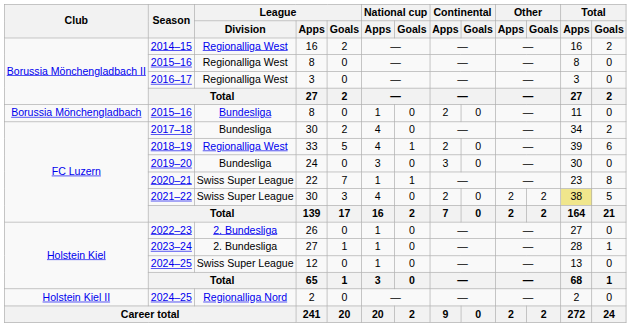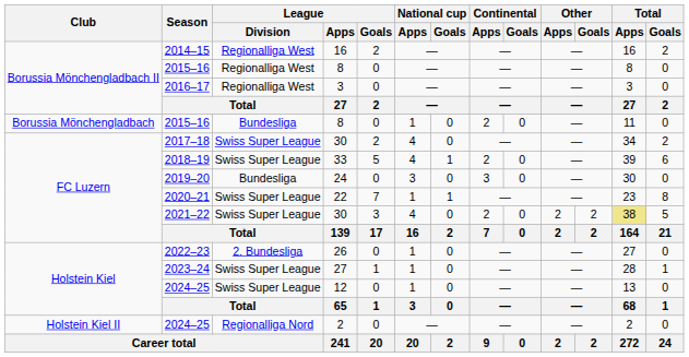 <table class="wikitable nowrap" style="text-align:center">
 <tr>
 <th rowspan="2">Club</th>
 <th rowspan="2">Season</th>
 <th colspan="3">League</th>
 <th colspan="2">National cup</th>
 <th colspan="2">Continental</th>
 <th colspan="2">Other</th>
 <th colspan="2">Total</th>
 </tr>
 <tr>
 <th>Division</th>
 <th>Apps</th>
 <th>Goals</th>
 <th>Apps</th>
 <th>Goals</th>
 <th>Apps</th>
 <th>Goals</th>
 <th>Apps</th>
 <th>Goals</th>
 <th>Apps</th>
 <th>Goals</th>
 </tr>
 <tr>
 <td rowspan="4"><a href='#'>Borussia Mönchengladbach II</a></td>
 <td><a href='#'>2014–15</a></td>
 <td><a href='#'>Regionalliga West</a></td>
 <td>16</td>
 <td>2</td>
 <td colspan="2">—</td>
 <td colspan="2">—</td>
 <td colspan="2">—</td>
 <td>16</td>
 <td>2</td>
 </tr>
 <tr>
 <td><a href='#'>2015–16</a></td>
 <td>Regionalliga West</td>
 <td>8</td>
 <td>0</td>
 <td colspan="2">—</td>
 <td colspan="2">—</td>
 <td colspan="2">—</td>
 <td>8</td>
 <td>0</td>
 </tr>
 <tr>
 <td><a href='#'>2016–17</a></td>
 <td>Regionalliga West</td>
 <td>3</td>
 <td>0</td>
 <td colspan="2">—</td>
 <td colspan="2">—</td>
 <td colspan="2">—</td>
 <td>3</td>
 <td>0</td>
 </tr>
 <tr>
 <th colspan="2">Total</th>
 <th>27</th>
 <th>2</th>
 <th colspan="2">—</th>
 <th colspan="2">—</th>
 <th colspan="2">—</th>
 <th>27</th>
 <th>2</th>
 </tr>
 <tr>
 <td><a href='#'>Borussia Mönchengladbach</a></td>
 <td><a href='#'>2015–16</a></td>
 <td><a href='#'>Bundesliga</a></td>
 <td>8</td>
 <td>0</td>
 <td>1</td>
 <td>0</td>
 <td>2</td>
 <td>0</td>
 <td colspan="2">—</td>
 <td>11</td>
 <td>0</td>
 </tr>
 <tr>
 <td rowspan="6"><a href='#'>FC Luzern</a></td>
 <td><a href='#'>2017–18</a></td>
-<td>Bundesliga</td>
+<td><a href='#'>Swiss Super League</a></td>
 <td>30</td>
 <td>2</td>
 <td>4</td>
 <td>0</td>
 <td colspan="2">—</td>
 <td colspan="2">—</td>
 <td>34</td>
 <td>2</td>
 </tr>
 <tr>
 <td><a href='#'>2018–19</a></td>
-<td><a href='#'>Regionalliga West</a></td>
+<td>Swiss Super League</td>
 <td>33</td>
 <td>5</td>
 <td>4</td>
 <td>1</td>
 <td>2</td>
 <td>0</td>
 <td colspan="2">—</td>
 <td>39</td>
 <td>6</td>
 </tr>
 <tr>
 <td><a href='#'>2019–20</a></td>
 <td>Bundesliga</td>
 <td>24</td>
 <td>0</td>
 <td>3</td>
 <td>0</td>
 <td>3</td>
 <td>0</td>
 <td colspan="2">—</td>
 <td>30</td>
 <td>0</td>
 </tr>
 <tr>
 <td><a href='#'>2020–21</a></td>
 <td>Swiss Super League</td>
 <td>22</td>
 <td>7</td>
 <td>1</td>
 <td>1</td>
 <td colspan="2">—</td>
 <td colspan="2">—</td>
 <td>23</td>
 <td>8</td>
 </tr>
 <tr>
 <td><a href='#'>2021–22</a></td>
 <td>Swiss Super League</td>
 <td>30</td>
 <td>3</td>
 <td>4</td>
 <td>0</td>
 <td>2</td>
 <td>0</td>
 <td>2</td>
 <td>2</td>
 <td style="background: khaki;">38</td>
 <td>5</td>
 </tr>
 <tr>
 <th colspan="2">Total</th>
 <th>139</th>
 <th>17</th>
 <th>16</th>
 <th>2</th>
 <th>7</th>
 <th>0</th>
 <th>2</th>
 <th>2</th>
 <th>164</th>
 <th>21</th>
 </tr>
 <tr>
 <td rowspan="4"><a href='#'>Holstein Kiel</a></td>
 <td><a href='#'>2022–23</a></td>
 <td><a href='#'>2. Bundesliga</a></td>
 <td>26</td>
 <td>0</td>
 <td>1</td>
 <td>0</td>
 <td colspan="2">—</td>
 <td colspan="2">—</td>
 <td>27</td>
 <td>0</td>
 </tr>
 <tr>
 <td><a href='#'>2023–24</a></td>
-<td>2. Bundesliga</td>
+<td>Swiss Super League</td>
 <td>27</td>
 <td>1</td>
 <td>1</td>
 <td>0</td>
 <td colspan="2">—</td>
 <td colspan="2">—</td>
 <td>28</td>
 <td>1</td>
 </tr>
 <tr>
 <td><a href='#'>2024–25</a></td>
 <td>Swiss Super League</td>
 <td>12</td>
 <td>0</td>
 <td>1</td>
 <td>0</td>
 <td colspan="2">—</td>
 <td colspan="2">—</td>
 <td>13</td>
 <td>0</td>
 </tr>
 <tr>
 <th colspan="2">Total</th>
 <th>65</th>
 <th>1</th>
 <th>3</th>
 <th>0</th>
 <th colspan="2">—</th>
 <th colspan="2">—</th>
 <th>68</th>
 <th>1</th>
 </tr>
 <tr>
 <td><a href='#'>Holstein Kiel II</a></td>
 <td><a href='#'>2024–25</a></td>
 <td><a href='#'>Regionalliga Nord</a></td>
 <td>2</td>
 <td>0</td>
 <td colspan="2">—</td>
 <td colspan="2">—</td>
 <td colspan="2">—</td>
 <td>2</td>
 <td>0</td>
 </tr>
 <tr>
 <th colspan="3">Career total</th>
 <th>241</th>
 <th>20</th>
 <th>20</th>
 <th>2</th>
 <th>9</th>
 <th>0</th>
 <th>2</th>
 <th>2</th>
 <th>272</th>
 <th>24</th>
 </tr>
 </table>
